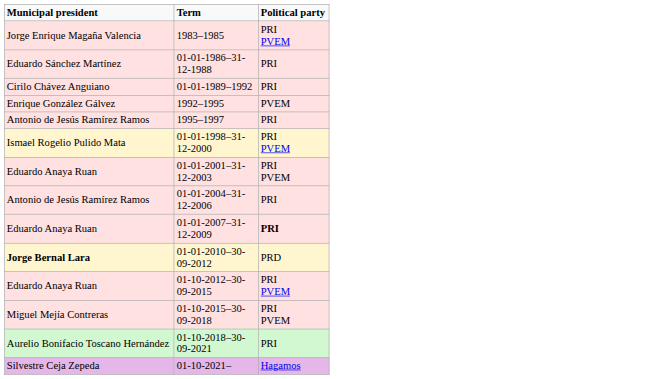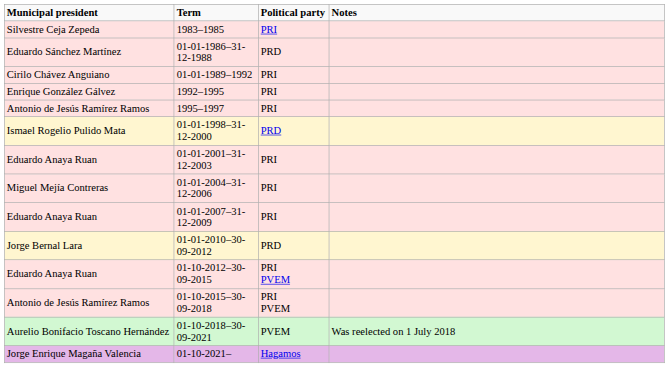 <table class="wikitable">
 <tr>
 <td width=250px><strong>Municipal president</strong></td>
 <td width=120px><strong>Term</strong></td>
 <td width=100px><strong>Political party</strong></td>
+<td width=500px><strong>Notes</strong></td>
 </tr>
 <tr style="background:#ffe1e1">
-<td>Jorge Enrique Magaña Valencia</td>
+<td>Silvestre Ceja Zepeda</td>
 <td>1983–1985</td>
-<td>PRI <br> <a href='#'>PVEM</a> </td>
+<td><a href='#'>PRI</a> </td>
+<td></td>
 </tr>
 <tr style="background:#ffe1e1">
 <td>Eduardo Sánchez Martínez</td>
 <td>01-01-1986–31-12-1988</td>
-<td>PRI </td>
+<td>PRD </td>
+<td></td>
 </tr>
 <tr style="background:#ffe1e1">
 <td>Cirilo Chávez Anguiano</td>
 <td>01-01-1989–1992</td>
 <td>PRI </td>
+<td></td>
 </tr>
 <tr style="background:#ffe1e1">
 <td>Enrique González Gálvez</td>
 <td>1992–1995</td>
-<td>PVEM </td>
+<td>PRI </td>
+<td></td>
 </tr>
 <tr style="background:#ffe1e1">
 <td>Antonio de Jesús Ramírez Ramos</td>
 <td>1995–1997</td>
 <td>PRI </td>
+<td></td>
 </tr>
 <tr style="background:#fff6d0">
 <td>Ismael Rogelio Pulido Mata</td>
 <td>01-01-1998–31-12-2000</td>
-<td>PRI <br> <a href='#'>PVEM</a> </td>
+<td><a href='#'>PRD</a> </td>
+<td></td>
 </tr>
 <tr style="background:#ffe1e1">
 <td>Eduardo Anaya Ruan</td>
 <td>01-01-2001–31-12-2003</td>
-<td>PRI <br> PVEM </td>
+<td>PRI </td>
+<td></td>
 </tr>
 <tr style="background:#ffe1e1">
-<td>Antonio de Jesús Ramírez Ramos</td>
+<td>Miguel Mejía Contreras</td>
 <td>01-01-2004–31-12-2006</td>
 <td>PRI </td>
+<td></td>
 </tr>
 <tr style="background:#ffe1e1">
 <td>Eduardo Anaya Ruan</td>
 <td>01-01-2007–31-12-2009</td>
-<td><strong>PRI </strong></td>
+<td>PRI </td>
+<td></td>
 </tr>
 <tr style="background:#fff6d0">
-<td><strong>Jorge Bernal Lara</strong></td>
+<td>Jorge Bernal Lara</td>
 <td>01-01-2010–30-09-2012</td>
 <td>PRD </td>
+<td></td>
 </tr>
 <tr style="background:#ffe1e1">
 <td>Eduardo Anaya Ruan</td>
 <td>01-10-2012–30-09-2015</td>
 <td>PRI <br> <a href='#'>PVEM</a> </td>
+<td></td>
 </tr>
 <tr style="background:#ffe1e1">
-<td>Miguel Mejía Contreras</td>
+<td>Antonio de Jesús Ramírez Ramos</td>
 <td>01-10-2015–30-09-2018</td>
 <td>PRI <br> PVEM </td>
+<td></td>
 </tr>
 <tr style="background:#d2f8d2">
 <td>Aurelio Bonifacio Toscano Hernández</td>
 <td>01-10-2018–30-09-2021</td>
-<td>PRI </td>
+<td>PVEM </td>
+<td>Was reelected on 1 July 2018</td>
 </tr>
 <tr style="background:#e4b7e8">
-<td>Silvestre Ceja Zepeda</td>
+<td>Jorge Enrique Magaña Valencia</td>
 <td>01-10-2021–</td>
 <td><a href='#'>Hagamos</a> </td>
+<td></td>
 </tr>
 </table>
